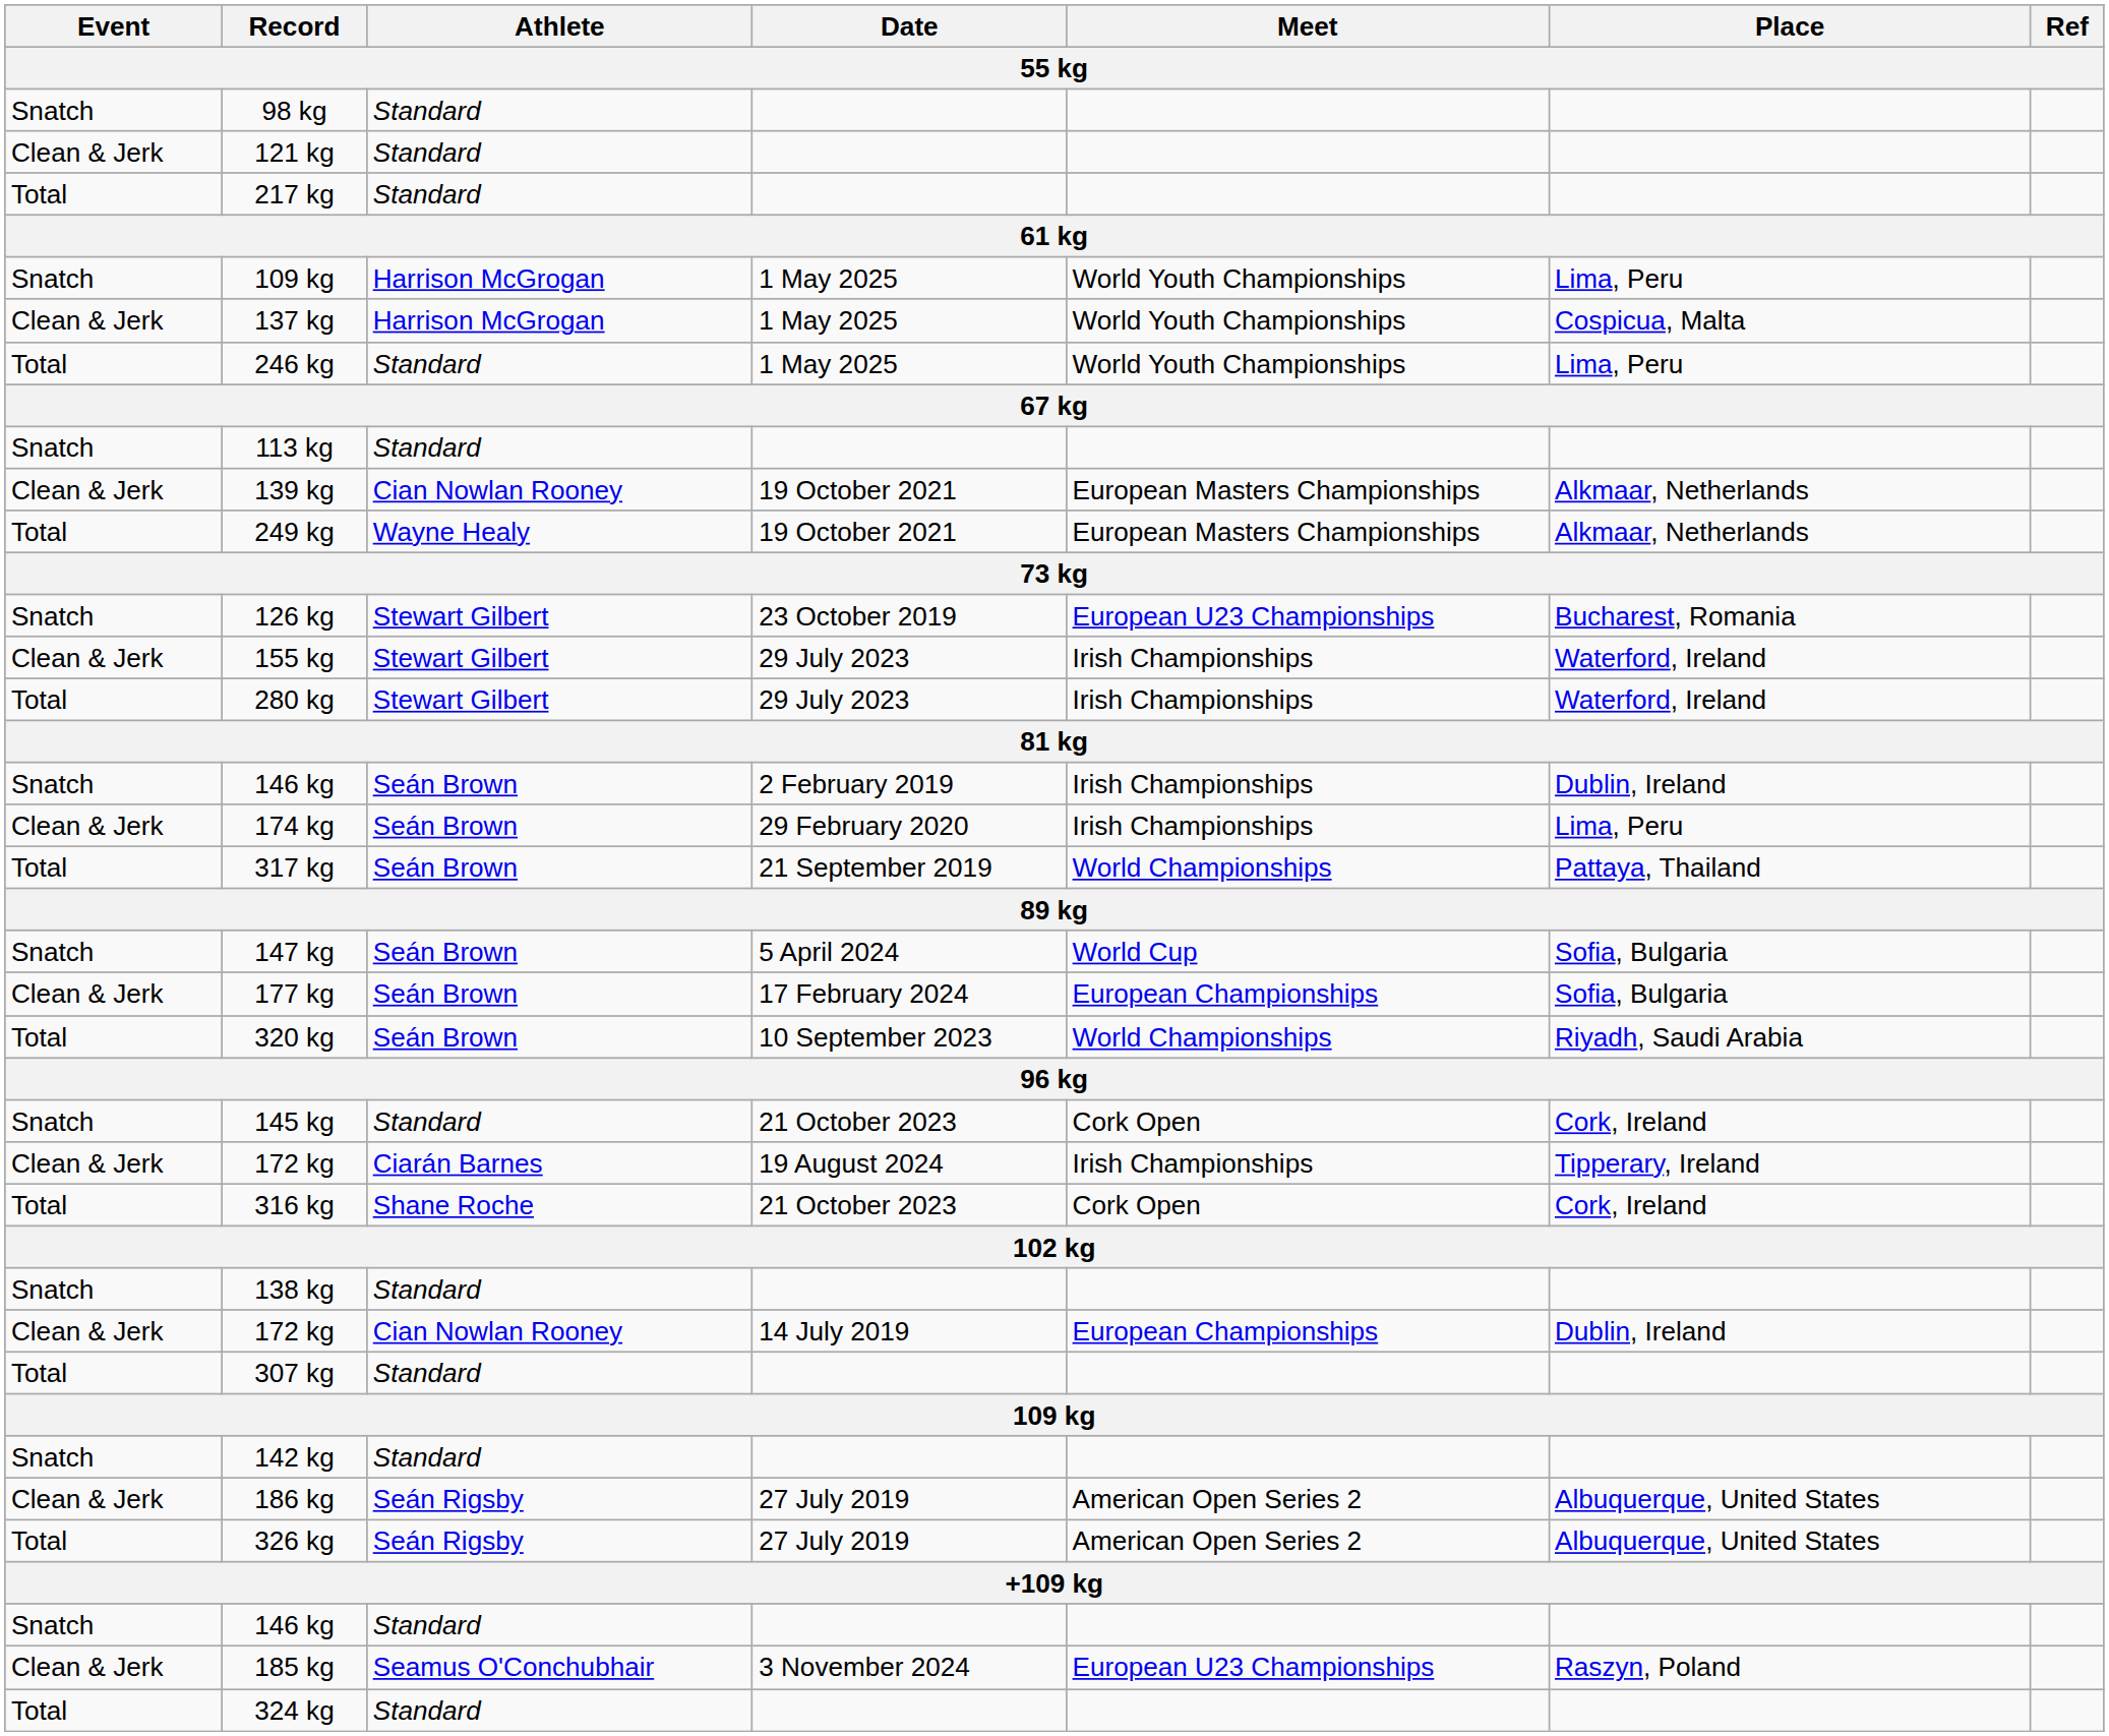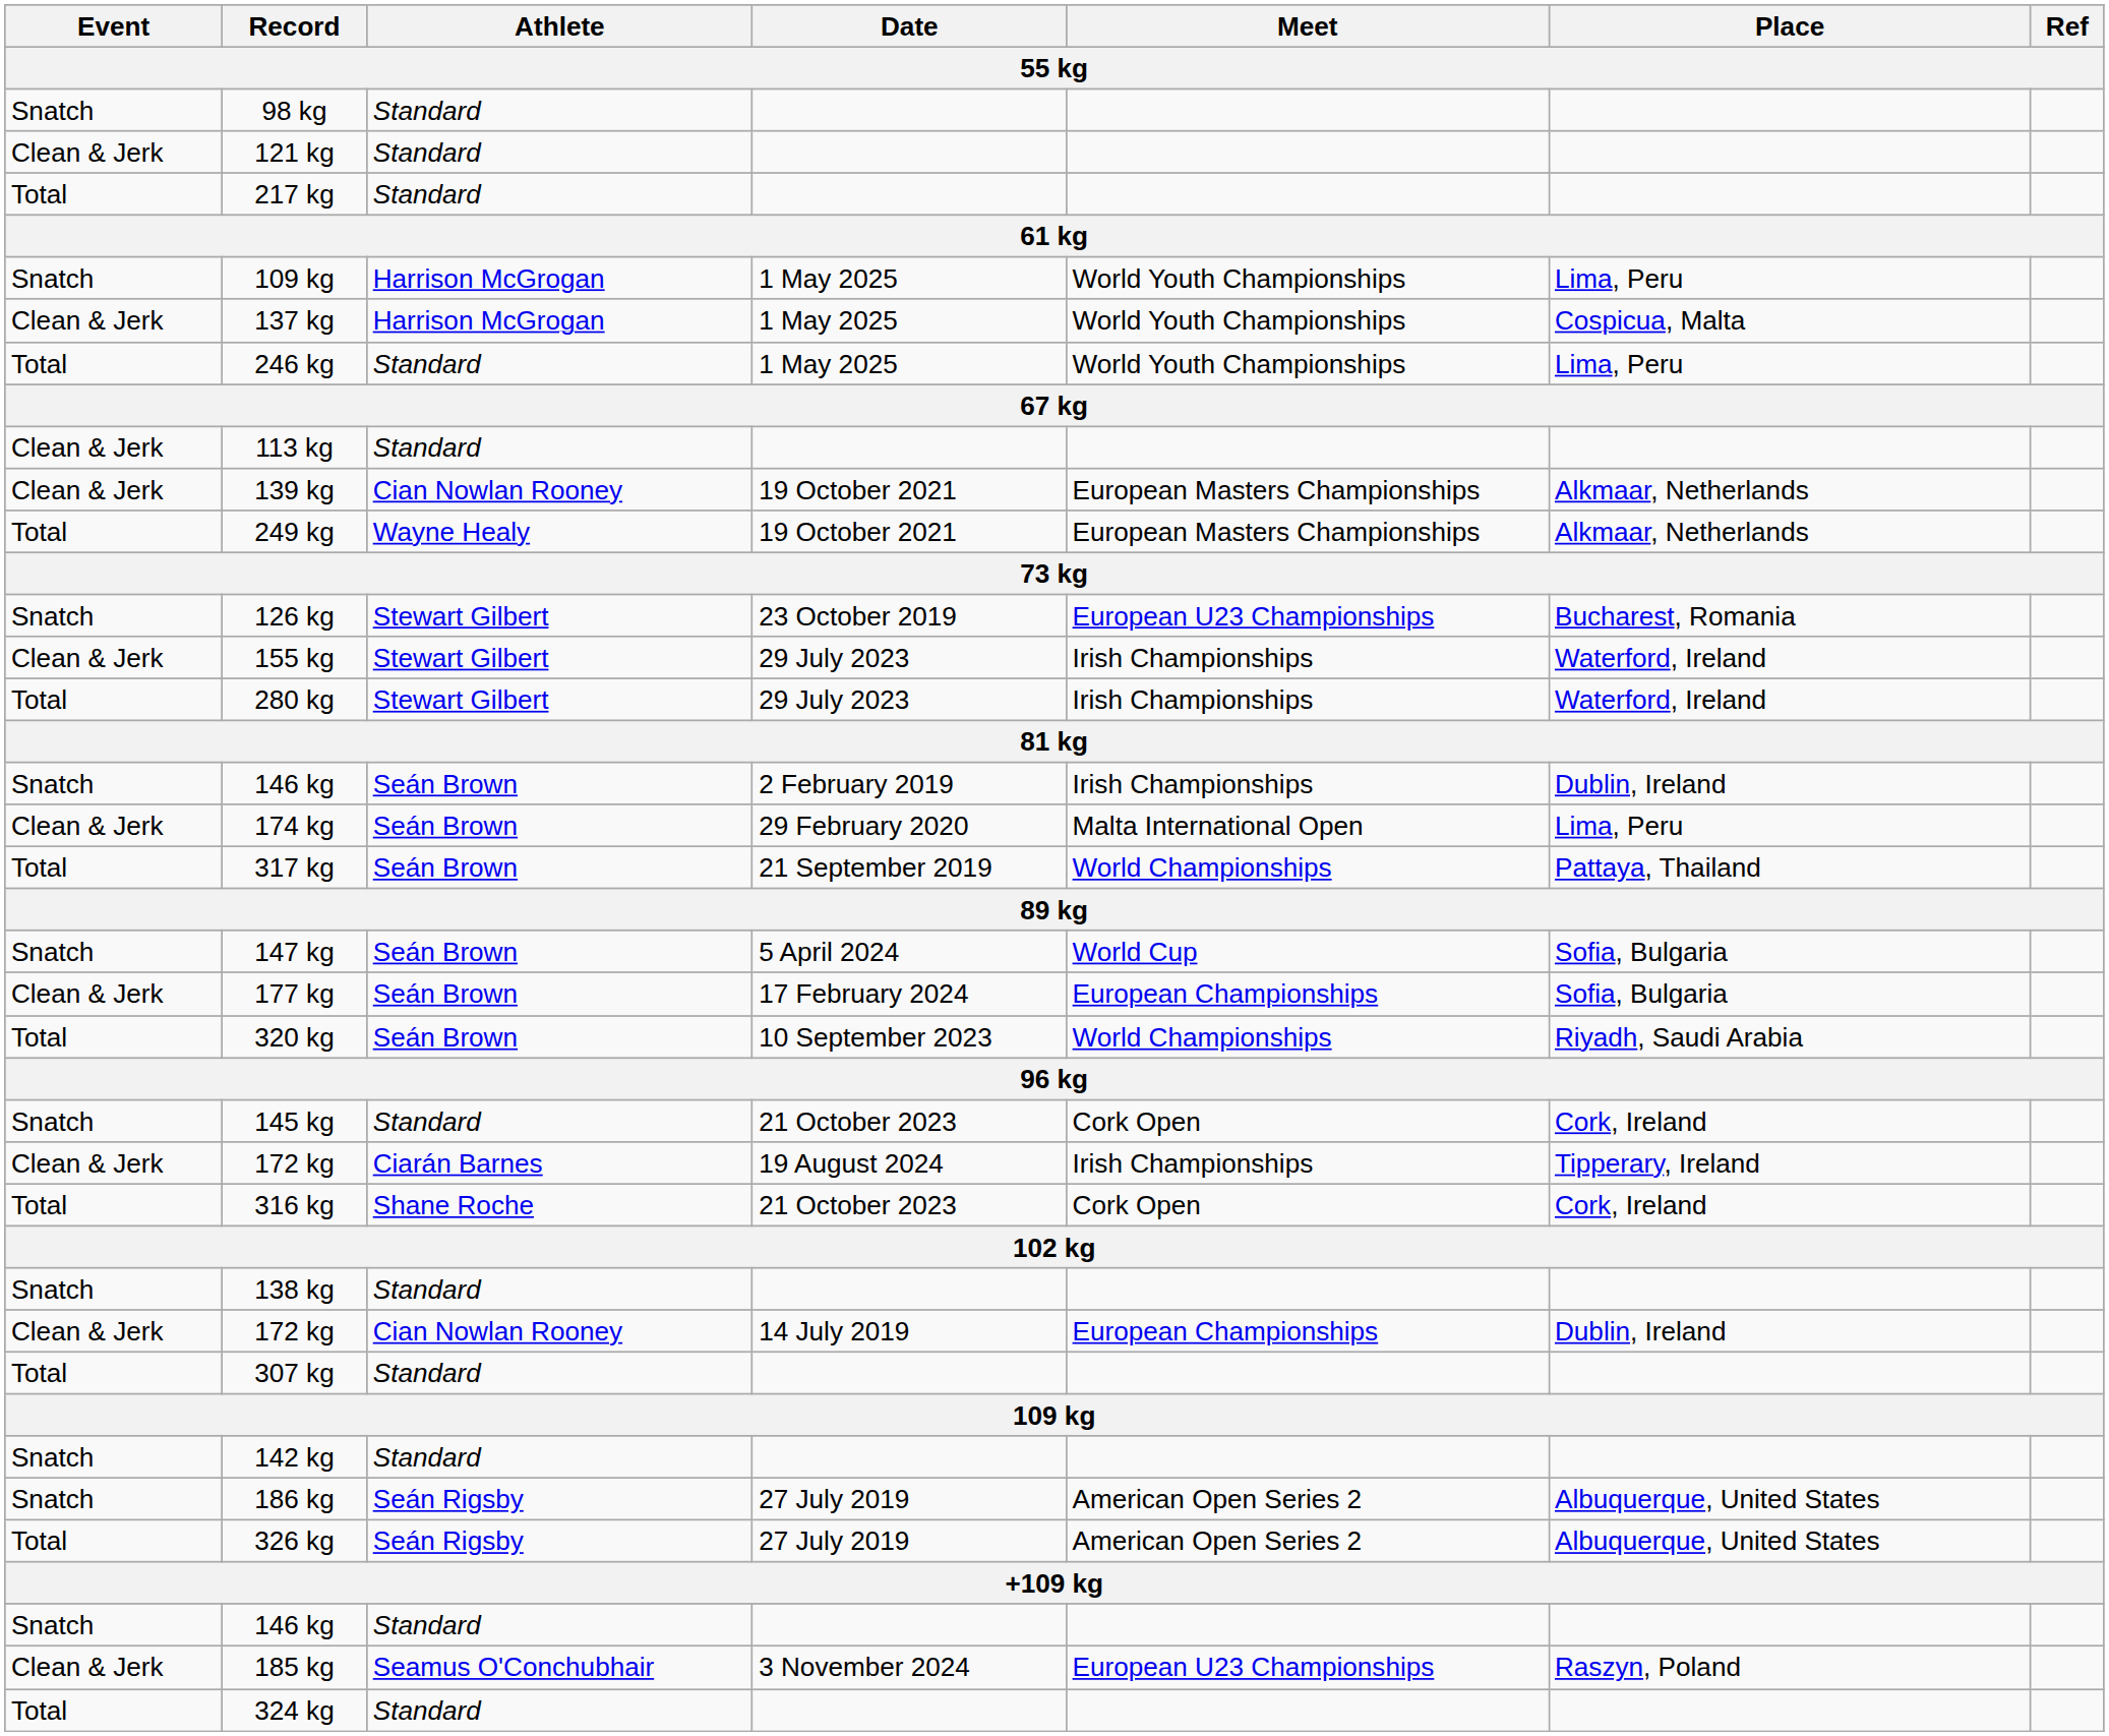 <table class="wikitable" style="font-size:95%; width: 95%;">
 <tr>
 <th width=9%>Event</th>
 <th width=6%>Record</th>
 <th width=16%>Athlete</th>
 <th width=13%>Date</th>
 <th width=20%>Meet</th>
 <th width=20%>Place</th>
 <th width=3%>Ref</th>
 </tr>
 <tr bgcolor="#DDDDDD">
 <th colspan="7">55 kg</th>
 </tr>
 <tr>
 <td>Snatch</td>
 <td align=center>98 kg</td>
 <td><em>Standard</em></td>
 <td></td>
 <td></td>
 <td></td>
 <td></td>
 </tr>
 <tr>
 <td>Clean & Jerk</td>
 <td align=center>121 kg</td>
 <td><em>Standard</em></td>
 <td></td>
 <td></td>
 <td></td>
 <td></td>
 </tr>
 <tr>
 <td>Total</td>
 <td align=center>217 kg</td>
 <td><em>Standard</em></td>
 <td></td>
 <td></td>
 <td></td>
 <td></td>
 </tr>
 <tr bgcolor="#DDDDDD">
 <th colspan="7">61 kg</th>
 </tr>
 <tr>
 <td>Snatch</td>
 <td align=center>109 kg</td>
 <td><a href='#'>Harrison McGrogan</a></td>
 <td>1 May 2025</td>
 <td>World Youth Championships</td>
 <td><a href='#'>Lima</a>, Peru</td>
 <td></td>
 </tr>
 <tr>
 <td>Clean & Jerk</td>
 <td align=center>137 kg</td>
 <td><a href='#'>Harrison McGrogan</a></td>
 <td>1 May 2025</td>
 <td>World Youth Championships</td>
 <td><a href='#'>Cospicua</a>, Malta</td>
 <td></td>
 </tr>
 <tr>
 <td>Total</td>
 <td align=center>246 kg</td>
 <td><em>Standard</em></td>
 <td>1 May 2025</td>
 <td>World Youth Championships</td>
 <td><a href='#'>Lima</a>, Peru</td>
 <td></td>
 </tr>
 <tr bgcolor="#DDDDDD">
 <th colspan="7">67 kg</th>
 </tr>
 <tr>
-<td>Snatch</td>
+<td>Clean & Jerk</td>
 <td align=center>113 kg</td>
 <td><em>Standard</em></td>
 <td></td>
 <td></td>
 <td></td>
 <td></td>
 </tr>
 <tr>
 <td>Clean & Jerk</td>
 <td align=center>139 kg</td>
 <td><a href='#'>Cian Nowlan Rooney</a></td>
 <td>19 October 2021</td>
 <td>European Masters Championships</td>
 <td><a href='#'>Alkmaar</a>, Netherlands</td>
 <td></td>
 </tr>
 <tr>
 <td>Total</td>
 <td align=center>249 kg</td>
 <td><a href='#'>Wayne Healy</a></td>
 <td>19 October 2021</td>
 <td>European Masters Championships</td>
 <td><a href='#'>Alkmaar</a>, Netherlands</td>
 <td></td>
 </tr>
 <tr bgcolor="#DDDDDD">
 <th colspan="7">73 kg</th>
 </tr>
 <tr>
 <td>Snatch</td>
 <td align=center>126 kg</td>
 <td><a href='#'>Stewart Gilbert</a></td>
 <td>23 October 2019</td>
 <td><a href='#'>European U23 Championships</a></td>
 <td><a href='#'>Bucharest</a>, Romania</td>
 <td></td>
 </tr>
 <tr>
 <td>Clean & Jerk</td>
 <td align=center>155 kg</td>
 <td><a href='#'>Stewart Gilbert</a></td>
 <td>29 July 2023</td>
 <td>Irish Championships</td>
 <td><a href='#'>Waterford</a>, Ireland</td>
 <td></td>
 </tr>
 <tr>
 <td>Total</td>
 <td align=center>280 kg</td>
 <td><a href='#'>Stewart Gilbert</a></td>
 <td>29 July 2023</td>
 <td>Irish Championships</td>
 <td><a href='#'>Waterford</a>, Ireland</td>
 <td></td>
 </tr>
 <tr bgcolor="#DDDDDD">
 <th colspan="7">81 kg</th>
 </tr>
 <tr>
 <td>Snatch</td>
 <td align=center>146 kg</td>
 <td><a href='#'>Seán Brown</a></td>
 <td>2 February 2019</td>
 <td>Irish Championships</td>
 <td><a href='#'>Dublin</a>, Ireland</td>
 <td></td>
 </tr>
 <tr>
 <td>Clean & Jerk</td>
 <td align=center>174 kg</td>
 <td><a href='#'>Seán Brown</a></td>
 <td>29 February 2020</td>
-<td>Irish Championships</td>
+<td>Malta International Open</td>
 <td><a href='#'>Lima</a>, Peru</td>
 <td></td>
 </tr>
 <tr>
 <td>Total</td>
 <td align=center>317 kg</td>
 <td><a href='#'>Seán Brown</a></td>
 <td>21 September 2019</td>
 <td><a href='#'>World Championships</a></td>
 <td><a href='#'>Pattaya</a>, Thailand</td>
 <td></td>
 </tr>
 <tr bgcolor="#DDDDDD">
 <th colspan="7">89 kg</th>
 </tr>
 <tr>
 <td>Snatch</td>
 <td align=center>147 kg</td>
 <td><a href='#'>Seán Brown</a></td>
 <td>5 April 2024</td>
 <td><a href='#'>World Cup</a></td>
 <td><a href='#'>Sofia</a>, Bulgaria</td>
 <td></td>
 </tr>
 <tr>
 <td>Clean & Jerk</td>
 <td align=center>177 kg</td>
 <td><a href='#'>Seán Brown</a></td>
 <td>17 February 2024</td>
 <td><a href='#'>European Championships</a></td>
 <td><a href='#'>Sofia</a>, Bulgaria</td>
 <td></td>
 </tr>
 <tr>
 <td>Total</td>
 <td align=center>320 kg</td>
 <td><a href='#'>Seán Brown</a></td>
 <td>10 September 2023</td>
 <td><a href='#'>World Championships</a></td>
 <td><a href='#'>Riyadh</a>, Saudi Arabia</td>
 <td></td>
 </tr>
 <tr bgcolor="#DDDDDD">
 <th colspan="7">96 kg</th>
 </tr>
 <tr>
 <td>Snatch</td>
 <td align=center>145 kg</td>
 <td><em>Standard</em></td>
 <td>21 October 2023</td>
 <td>Cork Open</td>
 <td><a href='#'>Cork</a>, Ireland</td>
 <td></td>
 </tr>
 <tr>
 <td>Clean & Jerk</td>
 <td align=center>172 kg</td>
 <td><a href='#'>Ciarán Barnes</a></td>
 <td>19 August 2024</td>
 <td>Irish Championships</td>
 <td><a href='#'>Tipperary</a>, Ireland</td>
 <td></td>
 </tr>
 <tr>
 <td>Total</td>
 <td align=center>316 kg</td>
 <td><a href='#'>Shane Roche</a></td>
 <td>21 October 2023</td>
 <td>Cork Open</td>
 <td><a href='#'>Cork</a>, Ireland</td>
 <td></td>
 </tr>
 <tr bgcolor="#DDDDDD">
 <th colspan="7">102 kg</th>
 </tr>
 <tr>
 <td>Snatch</td>
 <td align=center>138 kg</td>
 <td><em>Standard</em></td>
 <td></td>
 <td></td>
 <td></td>
 <td></td>
 </tr>
 <tr>
 <td>Clean & Jerk</td>
 <td align=center>172 kg</td>
 <td><a href='#'>Cian Nowlan Rooney</a></td>
 <td>14 July 2019</td>
 <td><a href='#'>European Championships</a></td>
 <td><a href='#'>Dublin</a>, Ireland</td>
 <td></td>
 </tr>
 <tr>
 <td>Total</td>
 <td align=center>307 kg</td>
 <td><em>Standard</em></td>
 <td></td>
 <td></td>
 <td></td>
 <td></td>
 </tr>
 <tr bgcolor="#DDDDDD">
 <th colspan="7">109 kg</th>
 </tr>
 <tr>
 <td>Snatch</td>
 <td align=center>142 kg</td>
 <td><em>Standard</em></td>
 <td></td>
 <td></td>
 <td></td>
 <td></td>
 </tr>
 <tr>
-<td>Clean & Jerk</td>
+<td>Snatch</td>
 <td align=center>186 kg</td>
 <td><a href='#'>Seán Rigsby</a></td>
 <td>27 July 2019</td>
 <td>American Open Series 2</td>
 <td><a href='#'>Albuquerque</a>, United States</td>
 <td></td>
 </tr>
 <tr>
 <td>Total</td>
 <td align=center>326 kg</td>
 <td><a href='#'>Seán Rigsby</a></td>
 <td>27 July 2019</td>
 <td>American Open Series 2</td>
 <td><a href='#'>Albuquerque</a>, United States</td>
 <td></td>
 </tr>
 <tr bgcolor="#DDDDDD">
 <th colspan="7">+109 kg</th>
 </tr>
 <tr>
 <td>Snatch</td>
 <td align=center>146 kg</td>
 <td><em>Standard</em></td>
 <td></td>
 <td></td>
 <td></td>
 <td></td>
 </tr>
 <tr>
 <td>Clean & Jerk</td>
 <td align=center>185 kg</td>
 <td><a href='#'>Seamus O'Conchubhair</a></td>
 <td>3 November 2024</td>
 <td><a href='#'>European U23 Championships</a></td>
 <td><a href='#'>Raszyn</a>, Poland</td>
 <td></td>
 </tr>
 <tr>
 <td>Total</td>
 <td align=center>324 kg</td>
 <td><em>Standard</em></td>
 <td></td>
 <td></td>
 <td></td>
 <td></td>
 </tr>
 </table>
